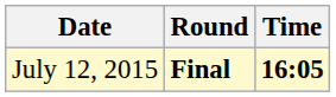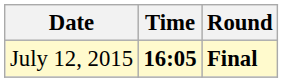 <table class="wikitable">
 <tr>
 <th>Date</th>
+<th>Time</th>
 <th>Round</th>
-<th>Time</th>
 </tr>
 <tr style=background:lemonchiffon>
 <td>July 12, 2015</td>
+<td><strong>16:05</strong></td>
 <td><strong>Final</strong></td>
-<td><strong>16:05</strong></td>
 </tr>
 </table>
